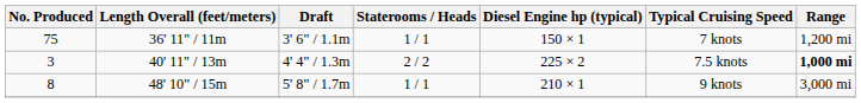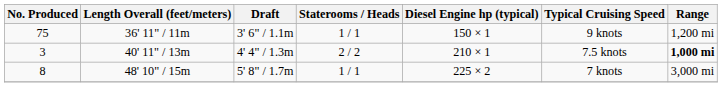 <table class="wikitable sortable" style="text-align:center;">
 <tr>
 <th>No. Produced</th>
 <th>Length Overall (feet/meters)</th>
 <th>Draft</th>
 <th>Staterooms / Heads</th>
 <th>Diesel Engine hp (typical)</th>
 <th>Typical Cruising Speed</th>
 <th>Range</th>
 </tr>
 <tr>
 <td>75</td>
 <td>36' 11" / 11m</td>
 <td>3' 6" / 1.1m</td>
 <td>1 / 1</td>
 <td>150 × 1</td>
-<td>7 knots</td>
+<td>9 knots</td>
 <td>1,200 mi</td>
 </tr>
 <tr>
 <td>3</td>
 <td>40' 11" / 13m</td>
 <td>4' 4" / 1.3m</td>
 <td>2 / 2</td>
-<td>225 × 2</td>
+<td>210 × 1</td>
 <td>7.5 knots</td>
 <td><strong>1,000 mi</strong></td>
 </tr>
 <tr>
 <td>8</td>
 <td>48' 10" / 15m</td>
 <td>5' 8" / 1.7m</td>
 <td>1 / 1</td>
-<td>210 × 1</td>
-<td>9 knots</td>
+<td>225 × 2</td>
+<td>7 knots</td>
 <td>3,000 mi</td>
 </tr>
 <tr>
 </tr>
 </table>
